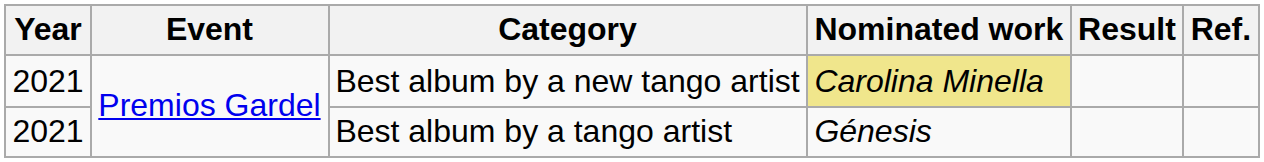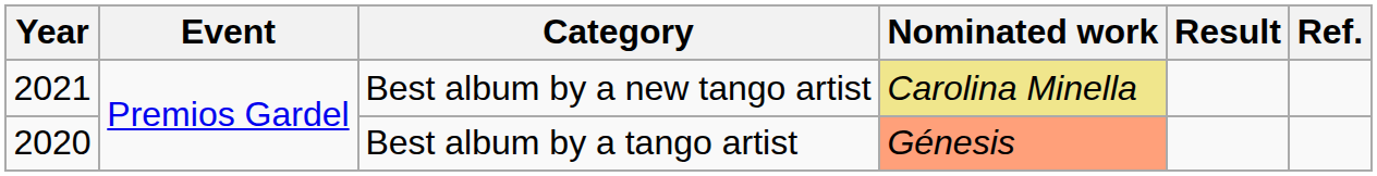 <table class="wikitable">
 <tr>
 <th>Year</th>
 <th>Event</th>
 <th>Category</th>
 <th>Nominated work</th>
 <th>Result</th>
 <th>Ref.</th>
 </tr>
 <tr>
 <td>2021</td>
 <td rowspan="2"><a href='#'>Premios Gardel</a></td>
 <td>Best album by a new tango artist</td>
 <td style="background: khaki;"><em>Carolina Minella</em></td>
 <td></td>
 <td></td>
 </tr>
 <tr>
-<td>2021</td>
+<td>2020</td>
 <td>Best album by a tango artist</td>
-<td><em>Génesis</em></td>
+<td style="background: lightsalmon;"><em>Génesis</em></td>
 <td></td>
 <td></td>
 </tr>
 </table>
